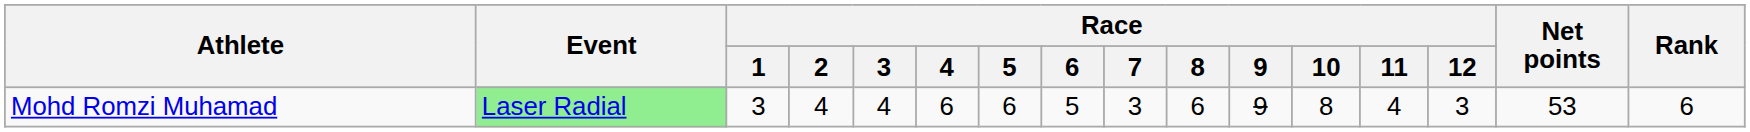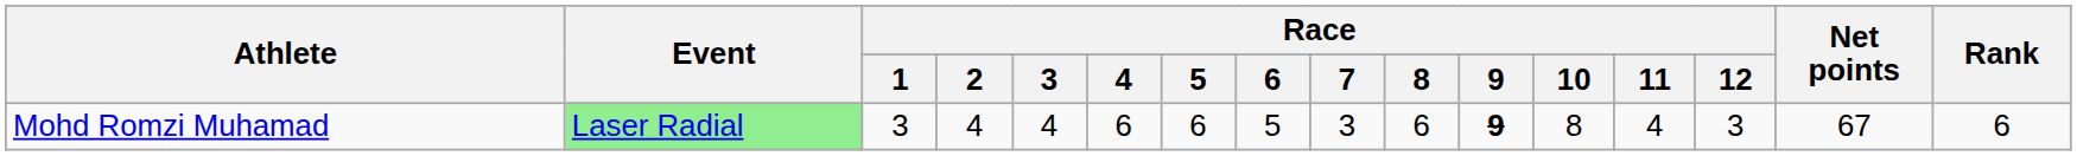 <table class="wikitable" width="77%" style="text-align:center; font-size:90%">
 <tr>
 <th rowspan="2" width="15%">Athlete</th>
 <th rowspan="2" width="8%">Event</th>
 <th colspan="12" width="48%">Race</th>
 <th rowspan="2" width="3%">Net points</th>
 <th rowspan="2" width="3%">Rank</th>
 </tr>
 <tr>
 <th width="2%">1</th>
 <th width="2%">2</th>
 <th width="2%">3</th>
 <th width="2%">4</th>
 <th width="2%">5</th>
 <th width="2%">6</th>
 <th width="2%">7</th>
 <th width="2%">8</th>
 <th width="2%">9</th>
 <th width="2%">10</th>
 <th width="2%">11</th>
 <th width="2%">12</th>
 </tr>
 <tr>
 <td align="left"><a href='#'>Mohd Romzi Muhamad</a></td>
 <td align="left" style="background: lightgreen;"><a href='#'>Laser Radial</a></td>
 <td>3</td>
 <td>4</td>
 <td>4</td>
 <td>6</td>
 <td>6</td>
 <td>5</td>
 <td>3</td>
 <td>6</td>
-<td><s>9</s></td>
+<td><strong><s>9</s></strong></td>
 <td>8</td>
 <td>4</td>
 <td>3</td>
-<td>53</td>
+<td>67</td>
 <td>6</td>
 </tr>
 </table>
